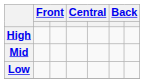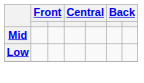 <table class="wikitable" style="text-align: center;">
 <tr>
 <th rowspan="2"></th>
 <th colspan="2"><a href='#'>Front</a></th>
 <th colspan="2"><a href='#'>Central</a></th>
 <th colspan="2"><a href='#'>Back</a></th>
 </tr>
 <tr>
 <th></th>
 <th></th>
 <th></th>
 <th></th>
 <th></th>
 <th></th>
-</tr>
-<tr>
-<th><a href='#'>High</a></th>
-<td></td>
-<td></td>
-<td></td>
-<td></td>
-<td></td>
-<td></td>
 </tr>
 <tr>
 <th><a href='#'>Mid</a></th>
 <td></td>
 <td></td>
 <td></td>
 <td></td>
 <td></td>
 <td></td>
 </tr>
 <tr>
 <th><a href='#'>Low</a></th>
 <td></td>
 <td></td>
 <td></td>
 <td></td>
 <td></td>
 <td></td>
 </tr>
 <tr>
 </tr>
 </table>
